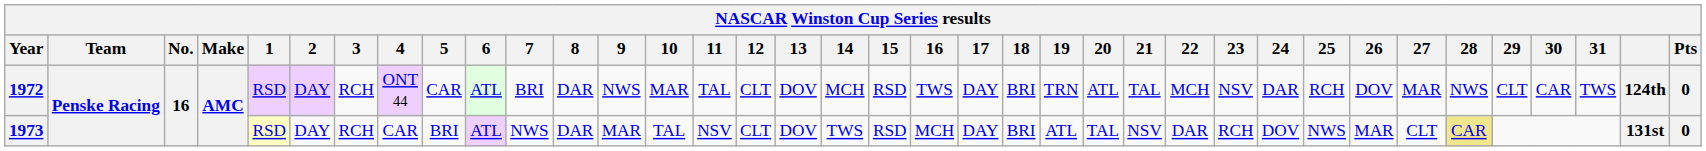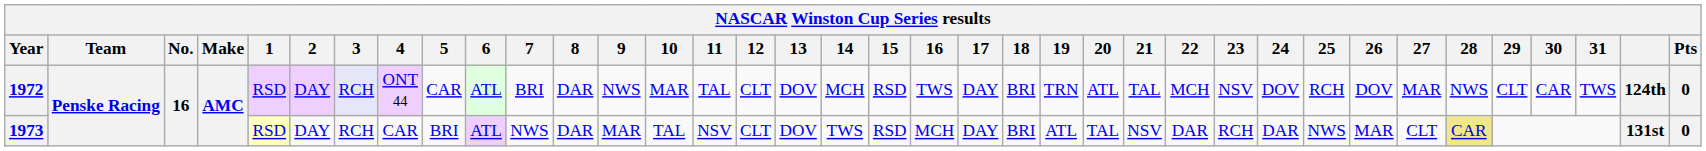 <table class="wikitable" style="text-align:center; font-size:75%">
 <tr>
 <th colspan=45><a href='#'>NASCAR</a> <a href='#'>Winston Cup Series</a> results</th>
 </tr>
 <tr>
 <th>Year</th>
 <th>Team</th>
 <th>No.</th>
 <th>Make</th>
 <th>1</th>
 <th>2</th>
 <th>3</th>
 <th>4</th>
 <th>5</th>
 <th>6</th>
 <th>7</th>
 <th>8</th>
 <th>9</th>
 <th>10</th>
 <th>11</th>
 <th>12</th>
 <th>13</th>
 <th>14</th>
 <th>15</th>
 <th>16</th>
 <th>17</th>
 <th>18</th>
 <th>19</th>
 <th>20</th>
 <th>21</th>
 <th>22</th>
 <th>23</th>
 <th>24</th>
 <th>25</th>
 <th>26</th>
 <th>27</th>
 <th>28</th>
 <th>29</th>
 <th>30</th>
 <th>31</th>
 <th></th>
 <th>Pts</th>
 </tr>
 <tr>
 <th><a href='#'>1972</a></th>
 <th rowspan=2><a href='#'>Penske Racing</a></th>
 <th rowspan=2>16</th>
 <th rowspan=2><a href='#'>AMC</a></th>
 <td style="background-color:#EFCFFF"><a href='#'>RSD</a><br></td>
 <td style="background-color:#EFCFFF"><a href='#'>DAY</a><br></td>
-<td><a href='#'>RCH</a></td>
+<td style="background: lavender;"><a href='#'>RCH</a></td>
 <td style="background-color:#EFCFFF"><a href='#'>ONT</a><br><small>44</small></td>
 <td><a href='#'>CAR</a></td>
 <td style="background-color:#DFFFDF"><a href='#'>ATL</a><br></td>
 <td><a href='#'>BRI</a></td>
 <td><a href='#'>DAR</a></td>
 <td><a href='#'>NWS</a></td>
 <td><a href='#'>MAR</a></td>
 <td><a href='#'>TAL</a></td>
 <td><a href='#'>CLT</a></td>
 <td><a href='#'>DOV</a></td>
 <td><a href='#'>MCH</a></td>
 <td><a href='#'>RSD</a></td>
 <td><a href='#'>TWS</a></td>
 <td><a href='#'>DAY</a></td>
 <td><a href='#'>BRI</a></td>
 <td><a href='#'>TRN</a></td>
 <td><a href='#'>ATL</a></td>
 <td><a href='#'>TAL</a></td>
 <td><a href='#'>MCH</a></td>
 <td><a href='#'>NSV</a></td>
-<td><a href='#'>DAR</a></td>
+<td><a href='#'>DOV</a></td>
 <td><a href='#'>RCH</a></td>
 <td><a href='#'>DOV</a></td>
 <td><a href='#'>MAR</a></td>
 <td><a href='#'>NWS</a></td>
 <td><a href='#'>CLT</a></td>
 <td><a href='#'>CAR</a></td>
 <td><a href='#'>TWS</a></td>
 <th>124th</th>
 <th>0</th>
 </tr>
 <tr>
 <th><a href='#'>1973</a></th>
 <td style="background-color:#FFFFBF"><a href='#'>RSD</a><br></td>
 <td><a href='#'>DAY</a></td>
 <td><a href='#'>RCH</a></td>
 <td><a href='#'>CAR</a></td>
 <td><a href='#'>BRI</a></td>
 <td style="background-color:#EFCFFF"><a href='#'>ATL</a><br></td>
 <td><a href='#'>NWS</a></td>
 <td><a href='#'>DAR</a></td>
 <td><a href='#'>MAR</a></td>
 <td><a href='#'>TAL</a></td>
 <td><a href='#'>NSV</a></td>
 <td><a href='#'>CLT</a></td>
 <td><a href='#'>DOV</a></td>
 <td><a href='#'>TWS</a></td>
 <td><a href='#'>RSD</a></td>
 <td><a href='#'>MCH</a></td>
 <td><a href='#'>DAY</a></td>
 <td><a href='#'>BRI</a></td>
 <td><a href='#'>ATL</a></td>
 <td><a href='#'>TAL</a></td>
 <td><a href='#'>NSV</a></td>
 <td><a href='#'>DAR</a></td>
 <td><a href='#'>RCH</a></td>
-<td><a href='#'>DOV</a></td>
+<td><a href='#'>DAR</a></td>
 <td><a href='#'>NWS</a></td>
 <td><a href='#'>MAR</a></td>
 <td><a href='#'>CLT</a></td>
 <td style="background: khaki;"><a href='#'>CAR</a></td>
 <td colspan=3></td>
 <th>131st</th>
 <th>0</th>
 </tr>
 </table>
